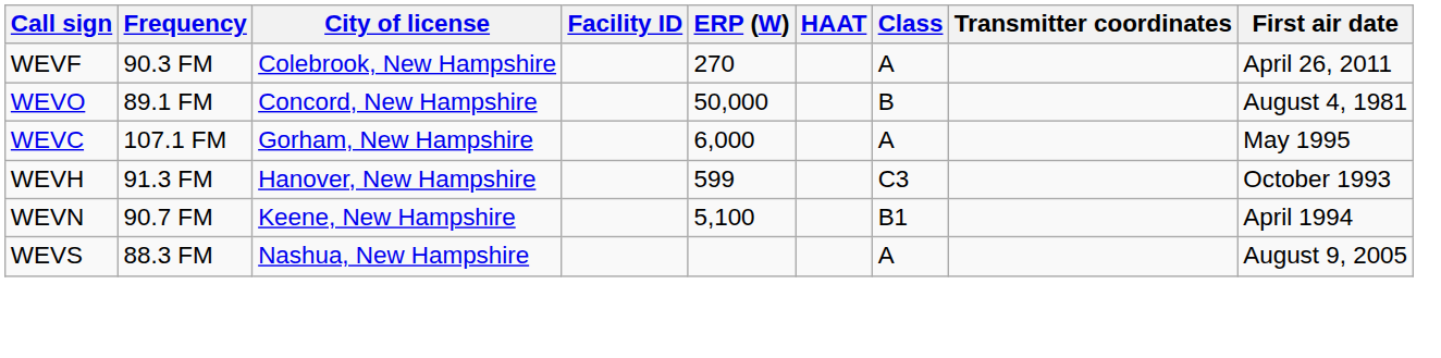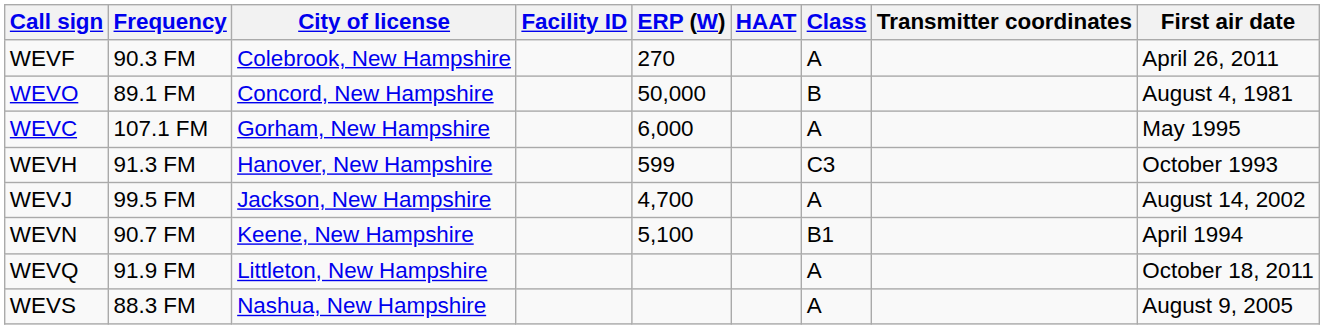 <table class="wikitable sortable">
 <tr>
 <th><a href='#'>Call sign</a></th>
 <th data-sort-type="number"><a href='#'>Frequency</a></th>
 <th><a href='#'>City of license</a></th>
 <th data-sort-type="number"><a href='#'>Facility ID</a></th>
 <th data-sort-type="number"><a href='#'>ERP</a> (<a href='#'>W</a>)</th>
 <th data-sort-type="number"><a href='#'>HAAT</a></th>
 <th><a href='#'>Class</a></th>
 <th class="unsortable">Transmitter coordinates</th>
 <th class="unsortable">First air date</th>
 </tr>
 <tr>
 <td>WEVF</td>
 <td>90.3 FM</td>
 <td><a href='#'>Colebrook, New Hampshire</a></td>
 <td></td>
 <td>270</td>
 <td></td>
 <td>A</td>
 <td></td>
 <td>April 26, 2011</td>
 </tr>
 <tr>
 <td><a href='#'>WEVO</a></td>
 <td>89.1 FM</td>
 <td><a href='#'>Concord, New Hampshire</a></td>
 <td></td>
 <td>50,000</td>
 <td></td>
 <td>B</td>
 <td></td>
 <td>August 4, 1981</td>
 </tr>
 <tr>
 <td><a href='#'>WEVC</a></td>
 <td>107.1 FM</td>
 <td><a href='#'>Gorham, New Hampshire</a></td>
 <td></td>
 <td>6,000</td>
 <td></td>
 <td>A</td>
 <td></td>
 <td>May 1995</td>
 </tr>
 <tr>
 <td>WEVH</td>
 <td>91.3 FM</td>
 <td><a href='#'>Hanover, New Hampshire</a></td>
 <td></td>
 <td>599</td>
 <td></td>
 <td>C3</td>
 <td></td>
 <td>October 1993</td>
 </tr>
 <tr>
+<td>WEVJ</td>
+<td>99.5 FM</td>
+<td><a href='#'>Jackson, New Hampshire</a></td>
+<td></td>
+<td>4,700</td>
+<td></td>
+<td>A</td>
+<td></td>
+<td>August 14, 2002</td>
+</tr>
+<tr>
 <td>WEVN</td>
 <td>90.7 FM</td>
 <td><a href='#'>Keene, New Hampshire</a></td>
 <td></td>
 <td>5,100</td>
 <td></td>
 <td>B1</td>
 <td></td>
 <td>April 1994</td>
+</tr>
+<tr>
+<td>WEVQ</td>
+<td>91.9 FM</td>
+<td><a href='#'>Littleton, New Hampshire</a></td>
+<td></td>
+<td></td>
+<td></td>
+<td>A</td>
+<td></td>
+<td>October 18, 2011</td>
 </tr>
 <tr>
 <td>WEVS</td>
 <td>88.3 FM</td>
 <td><a href='#'>Nashua, New Hampshire</a></td>
 <td></td>
 <td></td>
 <td></td>
 <td>A</td>
 <td></td>
 <td>August 9, 2005</td>
 </tr>
 </table>
